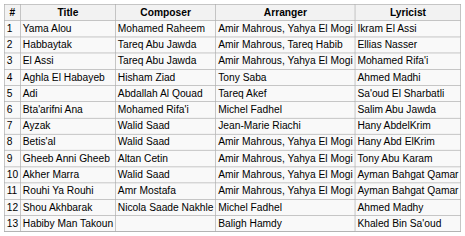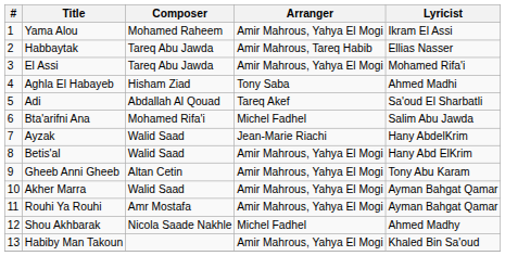 <table class="wikitable">
 <tr>
 <th align="center">#</th>
 <th align="center">Title</th>
 <th align="center">Composer</th>
 <th align="center">Arranger</th>
 <th align="center">Lyricist</th>
 </tr>
 <tr>
 <td>1</td>
 <td>Yama Alou</td>
 <td>Mohamed Raheem</td>
 <td>Amir Mahrous, Yahya El Mogi</td>
 <td>Ikram El Assi</td>
 </tr>
 <tr>
 <td>2</td>
 <td>Habbaytak</td>
 <td>Tareq Abu Jawda</td>
 <td>Amir Mahrous, Tareq Habib</td>
 <td>Ellias Nasser</td>
 </tr>
 <tr>
 <td>3</td>
 <td>El Assi</td>
 <td>Tareq Abu Jawda</td>
 <td>Amir Mahrous, Yahya El Mogi</td>
 <td>Mohamed Rifa'i</td>
 </tr>
 <tr>
 <td>4</td>
 <td>Aghla El Habayeb</td>
 <td>Hisham Ziad</td>
 <td>Tony Saba</td>
 <td>Ahmed Madhi</td>
 </tr>
 <tr>
 <td>5</td>
 <td>Adi</td>
 <td>Abdallah Al Qouad</td>
 <td>Tareq Akef</td>
 <td>Sa'oud El Sharbatli</td>
 </tr>
 <tr>
 <td>6</td>
 <td>Bta'arifni Ana</td>
 <td>Mohamed Rifa'i</td>
 <td>Michel Fadhel</td>
 <td>Salim Abu Jawda</td>
 </tr>
 <tr>
 <td>7</td>
 <td>Ayzak</td>
 <td>Walid Saad</td>
 <td>Jean-Marie Riachi</td>
 <td>Hany AbdelKrim</td>
 </tr>
 <tr>
 <td>8</td>
 <td>Betis'al</td>
 <td>Walid Saad</td>
 <td>Amir Mahrous, Yahya El Mogi</td>
 <td>Hany Abd ElKrim</td>
 </tr>
 <tr>
 <td>9</td>
 <td>Gheeb Anni Gheeb</td>
 <td>Altan Cetin</td>
 <td>Amir Mahrous, Yahya El Mogi</td>
 <td>Tony Abu Karam</td>
 </tr>
 <tr>
 <td>10</td>
 <td>Akher Marra</td>
 <td>Walid Saad</td>
 <td>Amir Mahrous, Yahya El Mogi</td>
 <td>Ayman Bahgat Qamar</td>
 </tr>
 <tr>
 <td>11</td>
 <td>Rouhi Ya Rouhi</td>
 <td>Amr Mostafa</td>
 <td>Amir Mahrous, Yahya El Mogi</td>
 <td>Ayman Bahgat Qamar</td>
 </tr>
 <tr>
 <td>12</td>
 <td>Shou Akhbarak</td>
 <td>Nicola Saade Nakhle</td>
 <td>Michel Fadhel</td>
 <td>Ahmed Madhy</td>
 </tr>
 <tr>
 <td>13</td>
 <td>Habiby Man Takoun</td>
 <td></td>
-<td>Baligh Hamdy</td>
+<td>Amir Mahrous, Yahya El Mogi</td>
 <td>Khaled Bin Sa'oud</td>
 </tr>
 <tr>
 </tr>
 </table>
